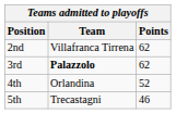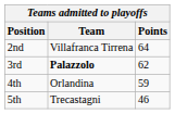 <table class="wikitable">
 <tr>
 <th colspan="3"><em>Teams admitted to playoffs</em></th>
 </tr>
 <tr>
 <th>Position</th>
 <th>Team</th>
 <th>Points</th>
 </tr>
 <tr>
 <td>2nd</td>
 <td>Villafranca Tirrena</td>
-<td>62</td>
+<td>64</td>
 </tr>
 <tr>
 <td>3rd</td>
 <td><strong>Palazzolo</strong></td>
 <td>62</td>
 </tr>
 <tr>
 <td>4th</td>
 <td>Orlandina</td>
-<td>52</td>
+<td>59</td>
 </tr>
 <tr>
 <td>5th</td>
 <td>Trecastagni</td>
 <td>46</td>
 </tr>
 </table>
